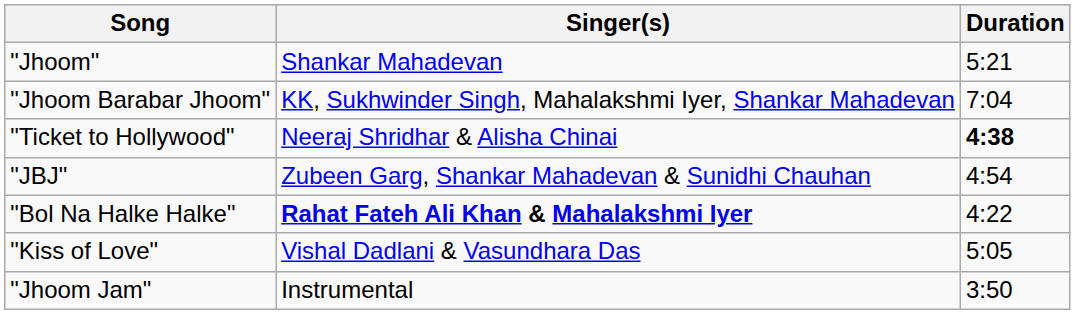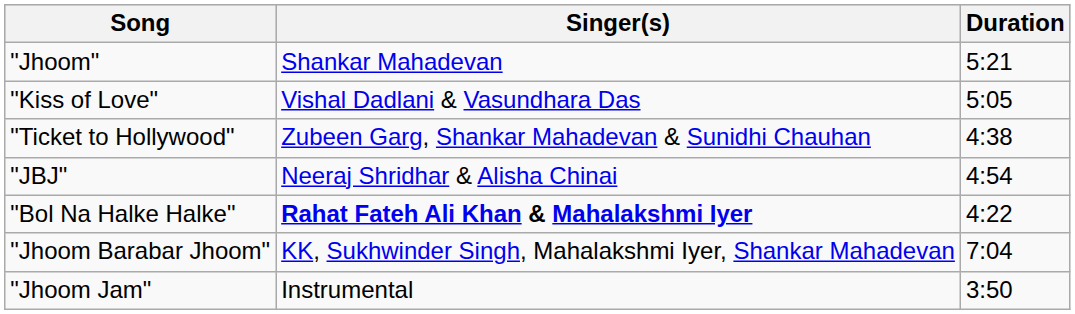 <table class="wikitable">
 <tr style="background:#ccc; text-align:centr;">
 <th>Song</th>
 <th>Singer(s)</th>
 <th>Duration</th>
 </tr>
 <tr>
 <td>"Jhoom"</td>
 <td><a href='#'>Shankar Mahadevan</a></td>
 <td>5:21</td>
 </tr>
 <tr>
-<td>"Jhoom Barabar Jhoom"</td>
-<td><a href='#'>KK</a>, <a href='#'>Sukhwinder Singh</a>, Mahalakshmi Iyer, <a href='#'>Shankar Mahadevan</a></td>
-<td>7:04</td>
+<td>"Kiss of Love"</td>
+<td><a href='#'>Vishal Dadlani</a> & <a href='#'>Vasundhara Das</a></td>
+<td>5:05</td>
 </tr>
 <tr>
 <td>"Ticket to Hollywood"</td>
-<td><a href='#'>Neeraj Shridhar</a> & <a href='#'>Alisha Chinai</a></td>
-<td><strong>4:38</strong></td>
+<td><a href='#'>Zubeen Garg</a>, <a href='#'>Shankar Mahadevan</a> & <a href='#'>Sunidhi Chauhan</a></td>
+<td>4:38</td>
 </tr>
 <tr>
 <td>"JBJ"</td>
-<td><a href='#'>Zubeen Garg</a>, <a href='#'>Shankar Mahadevan</a> & <a href='#'>Sunidhi Chauhan</a></td>
+<td><a href='#'>Neeraj Shridhar</a> & <a href='#'>Alisha Chinai</a></td>
 <td>4:54</td>
 </tr>
 <tr>
 <td>"Bol Na Halke Halke"</td>
 <td><strong><a href='#'>Rahat Fateh Ali Khan</a> & <a href='#'>Mahalakshmi Iyer</a></strong></td>
 <td>4:22</td>
 </tr>
 <tr>
-<td>"Kiss of Love"</td>
-<td><a href='#'>Vishal Dadlani</a> & <a href='#'>Vasundhara Das</a></td>
-<td>5:05</td>
+<td>"Jhoom Barabar Jhoom"</td>
+<td><a href='#'>KK</a>, <a href='#'>Sukhwinder Singh</a>, Mahalakshmi Iyer, <a href='#'>Shankar Mahadevan</a></td>
+<td>7:04</td>
 </tr>
 <tr>
 <td>"Jhoom Jam"</td>
 <td>Instrumental</td>
 <td>3:50</td>
 </tr>
 </table>
